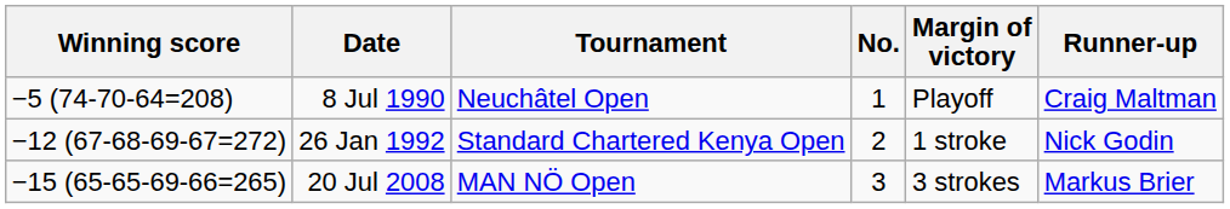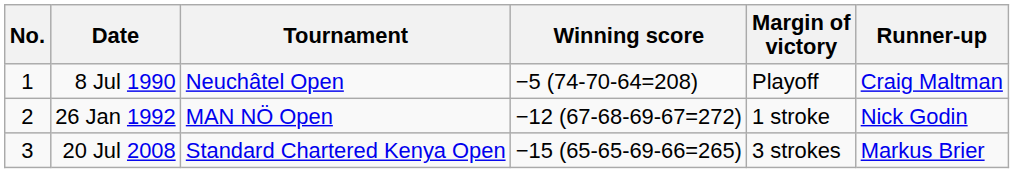 <table class="wikitable" style="font-size:95%;">
 <tr>
-<th>Winning score</th>
+<th>No.</th>
 <th>Date</th>
 <th>Tournament</th>
-<th>No.</th>
+<th>Winning score</th>
 <th>Margin of<br>victory</th>
 <th>Runner-up</th>
 </tr>
 <tr>
-<td>−5 (74-70-64=208)</td>
+<td align=center>1</td>
 <td align=right>8 Jul <a href='#'>1990</a></td>
 <td><a href='#'>Neuchâtel Open</a></td>
-<td align=center>1</td>
+<td>−5 (74-70-64=208)</td>
 <td>Playoff</td>
 <td> <a href='#'>Craig Maltman</a></td>
 </tr>
 <tr>
+<td align=center>2</td>
+<td align=right>26 Jan <a href='#'>1992</a></td>
+<td><a href='#'>MAN NÖ Open</a></td>
 <td>−12 (67-68-69-67=272)</td>
-<td align=right>26 Jan <a href='#'>1992</a></td>
-<td><a href='#'>Standard Chartered Kenya Open</a></td>
-<td align=center>2</td>
 <td>1 stroke</td>
 <td> <a href='#'>Nick Godin</a></td>
 </tr>
 <tr>
+<td align=center>3</td>
+<td align=right>20 Jul <a href='#'>2008</a></td>
+<td><a href='#'>Standard Chartered Kenya Open</a></td>
 <td>−15 (65-65-69-66=265)</td>
-<td align=right>20 Jul <a href='#'>2008</a></td>
-<td><a href='#'>MAN NÖ Open</a></td>
-<td align=center>3</td>
 <td>3 strokes</td>
 <td> <a href='#'>Markus Brier</a></td>
 </tr>
 </table>
